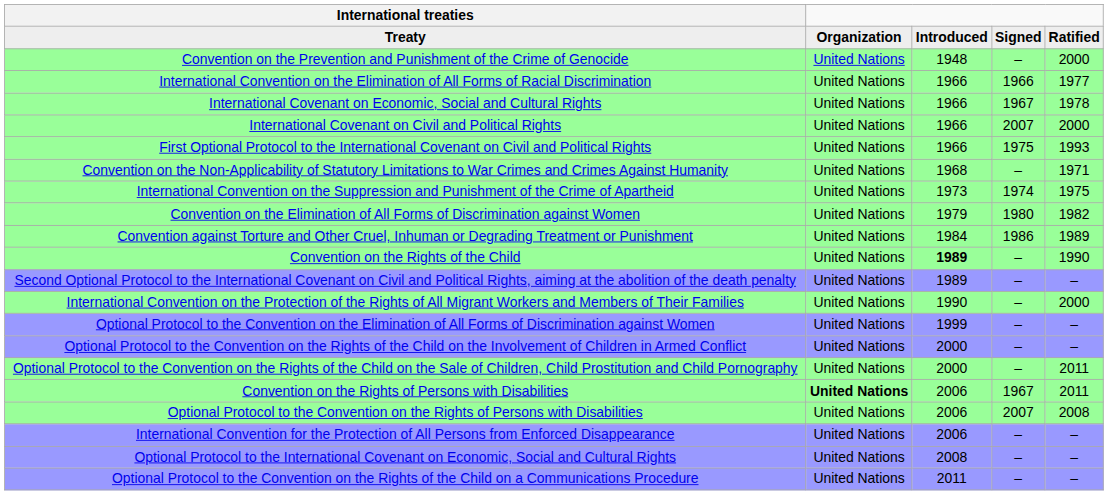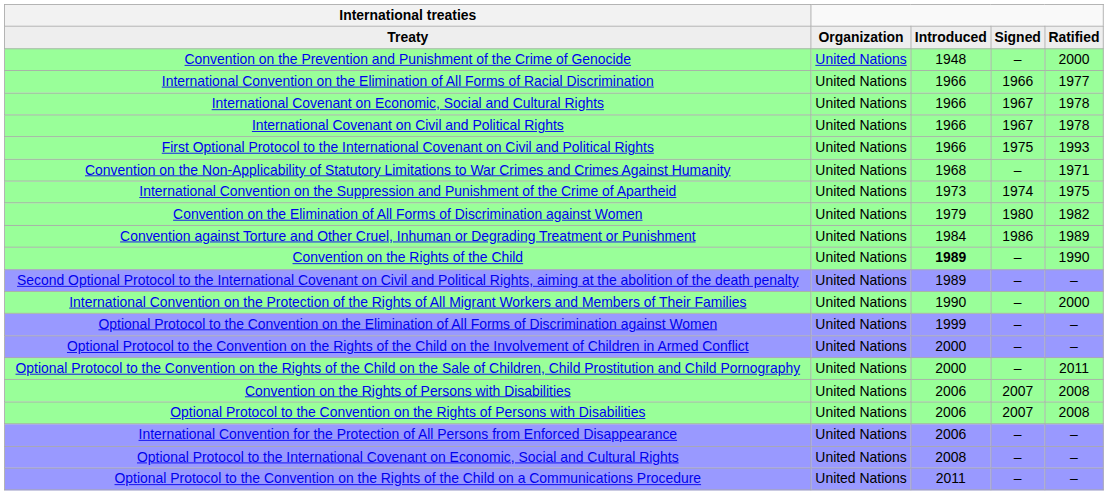 <table class="wikitable collapsible collapsed sortable" width=100% style="border-collapse:collapse;">
 <tr>
 <th>International treaties</th>
 </tr>
 <tr style="background:#eee; font-weight:bold; text-align:center;">
 <td>Treaty</td>
 <td>Organization</td>
 <td>Introduced</td>
 <td>Signed</td>
 <td>Ratified</td>
 </tr>
 <tr align=center>
 <td style="background:#9f9; align=left"><a href='#'>Convention on the Prevention and Punishment of the Crime of Genocide</a></td>
 <td style="background:#9f9;"><a href='#'>United Nations</a></td>
 <td style="background:#9f9;">1948</td>
 <td style="background:#9f9;">–</td>
 <td style="background:#9f9;">2000</td>
 </tr>
 <tr align=center>
 <td style="background:#9f9; align=left"><a href='#'>International Convention on the Elimination of All Forms of Racial Discrimination</a></td>
 <td style="background:#9f9;">United Nations</td>
 <td style="background:#9f9;">1966</td>
 <td style="background:#9f9;">1966</td>
 <td style="background:#9f9;">1977</td>
 </tr>
 <tr align=center>
 <td style="background:#9f9; align=left"><a href='#'>International Covenant on Economic, Social and Cultural Rights</a></td>
 <td style="background:#9f9;">United Nations</td>
 <td style="background:#9f9;">1966</td>
 <td style="background:#9f9;">1967</td>
 <td style="background:#9f9;">1978</td>
 </tr>
 <tr align=center>
 <td style="background:#9f9; align=left"><a href='#'>International Covenant on Civil and Political Rights</a></td>
 <td style="background:#9f9;">United Nations</td>
 <td style="background:#9f9;">1966</td>
-<td style="background:#9f9;">2007</td>
-<td style="background:#9f9;">2000</td>
+<td style="background:#9f9;">1967</td>
+<td style="background:#9f9;">1978</td>
 </tr>
 <tr align=center>
 <td style="background:#9f9; align=left"><a href='#'>First Optional Protocol to the International Covenant on Civil and Political Rights</a></td>
 <td style="background:#9f9;">United Nations</td>
 <td style="background:#9f9;">1966</td>
 <td style="background:#9f9;">1975</td>
 <td style="background:#9f9;">1993</td>
 </tr>
 <tr align=center>
 <td style="background:#9f9; align=left"><a href='#'>Convention on the Non-Applicability of Statutory Limitations to War Crimes and Crimes Against Humanity</a></td>
 <td style="background:#9f9;">United Nations</td>
 <td style="background:#9f9;">1968</td>
 <td style="background:#9f9;">–</td>
 <td style="background:#9f9;">1971</td>
 </tr>
 <tr align=center>
 <td style="background:#9f9; align=left"><a href='#'>International Convention on the Suppression and Punishment of the Crime of Apartheid</a></td>
 <td style="background:#9f9;">United Nations</td>
 <td style="background:#9f9;">1973</td>
 <td style="background:#9f9;">1974</td>
 <td style="background:#9f9;">1975</td>
 </tr>
 <tr align=center>
 <td style="background:#9f9; align=left"><a href='#'>Convention on the Elimination of All Forms of Discrimination against Women</a></td>
 <td style="background:#9f9;">United Nations</td>
 <td style="background:#9f9;">1979</td>
 <td style="background:#9f9;">1980</td>
 <td style="background:#9f9;">1982</td>
 </tr>
 <tr align=center>
 <td style="background:#9f9; align=left"><a href='#'>Convention against Torture and Other Cruel, Inhuman or Degrading Treatment or Punishment</a></td>
 <td style="background:#9f9;">United Nations</td>
 <td style="background:#9f9;">1984</td>
 <td style="background:#9f9;">1986</td>
 <td style="background:#9f9;">1989</td>
 </tr>
 <tr align=center>
 <td style="background:#9f9; align=left"><a href='#'>Convention on the Rights of the Child</a></td>
 <td style="background:#9f9;">United Nations</td>
 <td style="background:#9f9;"><strong>1989</strong></td>
 <td style="background:#9f9;">–</td>
 <td style="background:#9f9;">1990</td>
 </tr>
 <tr align=center>
 <td style="background:#99f; align=left"><a href='#'>Second Optional Protocol to the International Covenant on Civil and Political Rights, aiming at the abolition of the death penalty</a></td>
 <td style="background:#99f;">United Nations</td>
 <td style="background:#99f;">1989</td>
 <td style="background:#99f;">–</td>
 <td style="background:#99f;">–</td>
 </tr>
 <tr align=center>
 <td style="background:#9f9; align=left"><a href='#'>International Convention on the Protection of the Rights of All Migrant Workers and Members of Their Families</a></td>
 <td style="background:#9f9;">United Nations</td>
 <td style="background:#9f9;">1990</td>
 <td style="background:#9f9;">–</td>
 <td style="background:#9f9;">2000</td>
 </tr>
 <tr align=center>
 <td style="background:#99f; align=left"><a href='#'>Optional Protocol to the Convention on the Elimination of All Forms of Discrimination against Women</a></td>
 <td style="background:#99f;">United Nations</td>
 <td style="background:#99f;">1999</td>
 <td style="background:#99f;">–</td>
 <td style="background:#99f;">–</td>
 </tr>
 <tr align=center>
 <td style="background:#99f; align=left"><a href='#'>Optional Protocol to the Convention on the Rights of the Child on the Involvement of Children in Armed Conflict</a></td>
 <td style="background:#99f;">United Nations</td>
 <td style="background:#99f;">2000</td>
 <td style="background:#99f;">–</td>
 <td style="background:#99f;">–</td>
 </tr>
 <tr align=center>
 <td style="background:#9f9; align=left"><a href='#'>Optional Protocol to the Convention on the Rights of the Child on the Sale of Children, Child Prostitution and Child Pornography</a></td>
 <td style="background:#9f9;">United Nations</td>
 <td style="background:#9f9;">2000</td>
 <td style="background:#9f9;">–</td>
 <td style="background:#9f9;">2011</td>
 </tr>
 <tr align=center>
 <td style="background:#9f9; align=left"><a href='#'>Convention on the Rights of Persons with Disabilities</a></td>
-<td style="background:#9f9;"><strong>United Nations</strong></td>
+<td style="background:#9f9;">United Nations</td>
 <td style="background:#9f9;">2006</td>
-<td style="background:#9f9;">1967</td>
-<td style="background:#9f9;">2011</td>
+<td style="background:#9f9;">2007</td>
+<td style="background:#9f9;">2008</td>
 </tr>
 <tr align=center>
 <td style="background:#9f9; align=left"><a href='#'>Optional Protocol to the Convention on the Rights of Persons with Disabilities</a></td>
 <td style="background:#9f9;">United Nations</td>
 <td style="background:#9f9;">2006</td>
 <td style="background:#9f9;">2007</td>
 <td style="background:#9f9;">2008</td>
 </tr>
 <tr align=center>
 <td style="background:#99f; align=left"><a href='#'>International Convention for the Protection of All Persons from Enforced Disappearance</a></td>
 <td style="background:#99f;">United Nations</td>
 <td style="background:#99f;">2006</td>
 <td style="background:#99f;">–</td>
 <td style="background:#99f;">–</td>
 </tr>
 <tr align=center>
 <td style="background:#99f; align=left"><a href='#'>Optional Protocol to the International Covenant on Economic, Social and Cultural Rights</a></td>
 <td style="background:#99f;">United Nations</td>
 <td style="background:#99f;">2008</td>
 <td style="background:#99f;">–</td>
 <td style="background:#99f;">–</td>
 </tr>
 <tr align=center>
 <td style="background:#99f; align=left"><a href='#'>Optional Protocol to the Convention on the Rights of the Child on a Communications Procedure</a></td>
 <td style="background:#99f;">United Nations</td>
 <td style="background:#99f;">2011</td>
 <td style="background:#99f;">–</td>
 <td style="background:#99f;">–</td>
 </tr>
 </table>
